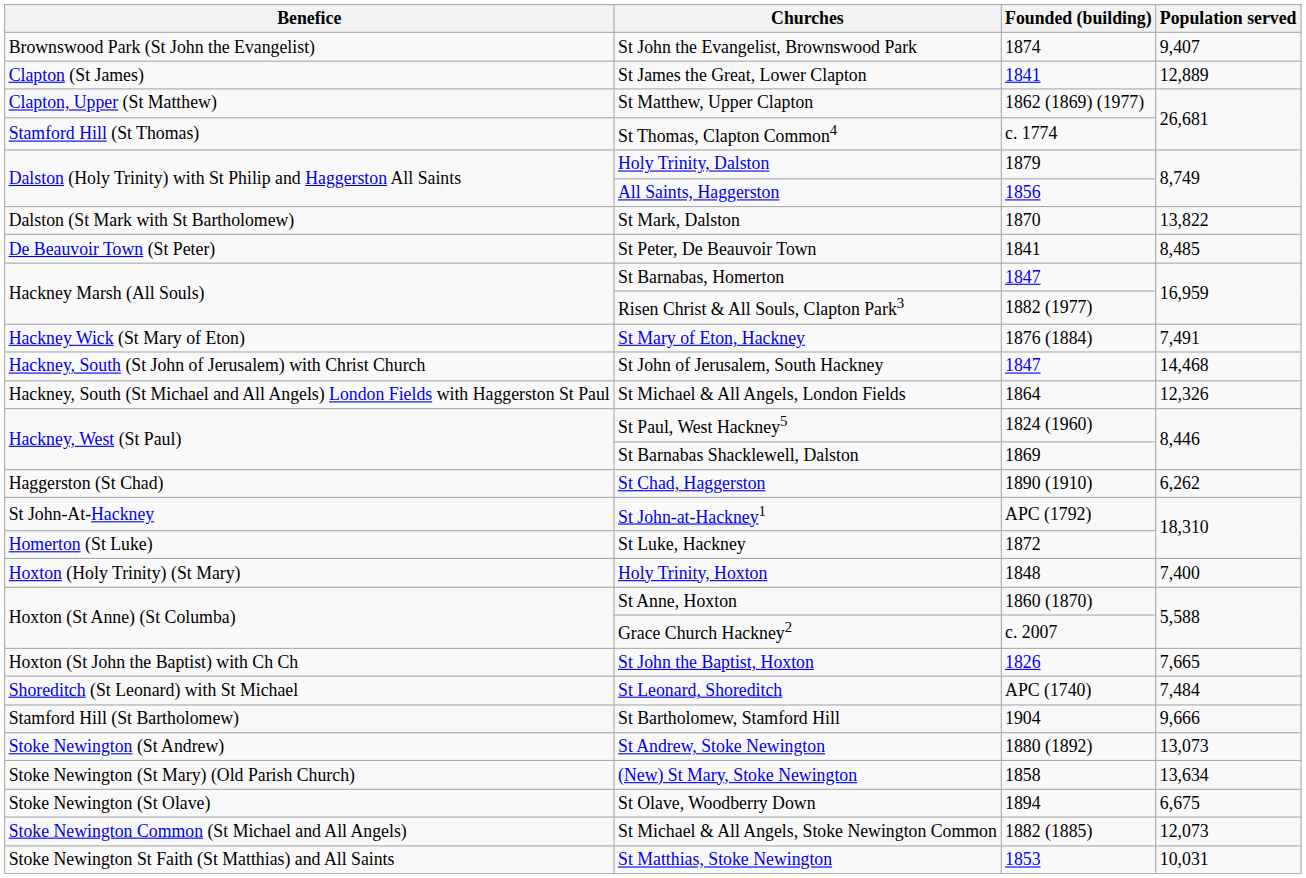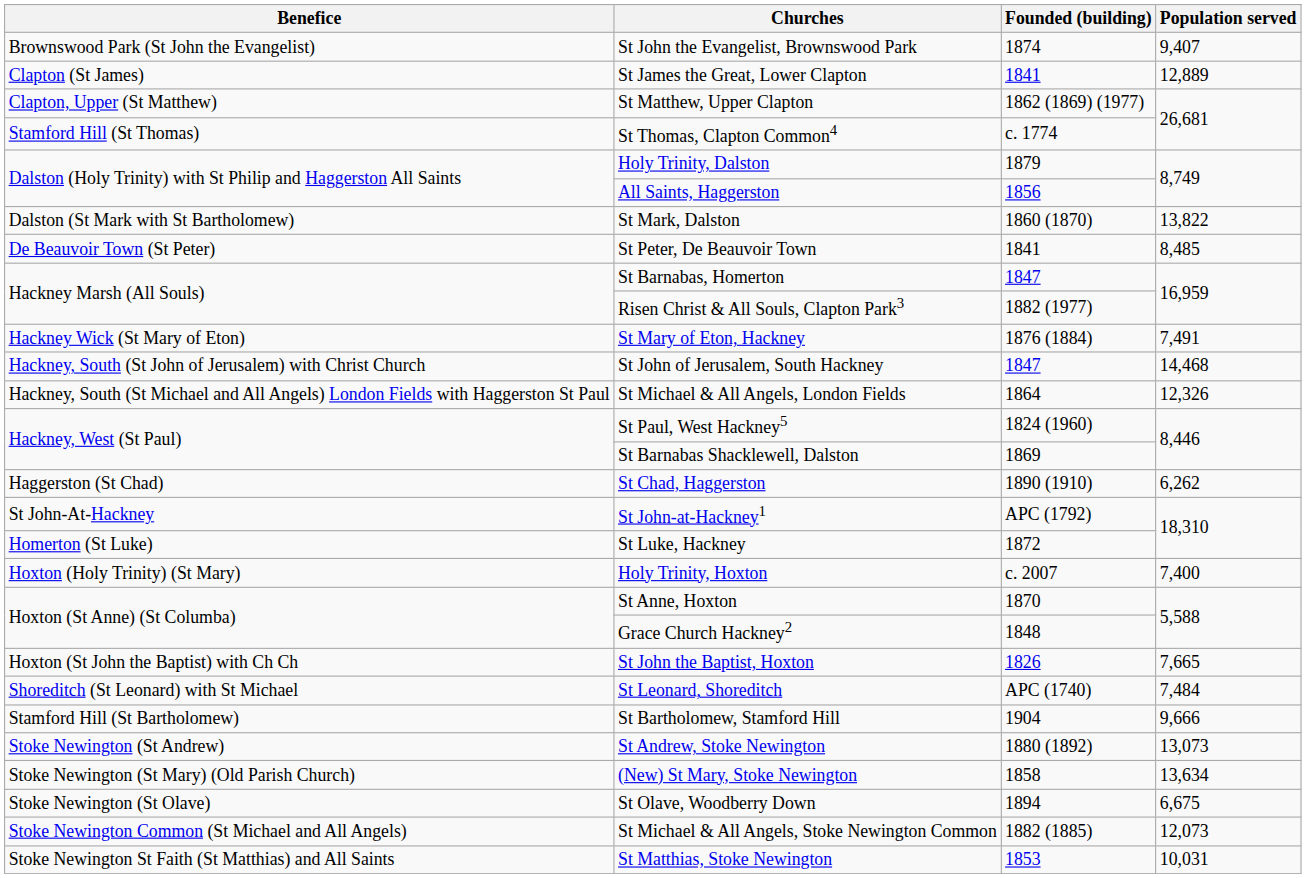 <table class="wikitable">
 <tr>
 <th>Benefice</th>
 <th>Churches</th>
 <th>Founded (building)</th>
 <th>Population served</th>
 </tr>
 <tr>
 <td>Brownswood Park (St John the Evangelist)</td>
 <td>St John the Evangelist, Brownswood Park</td>
 <td>1874</td>
 <td>9,407</td>
 </tr>
 <tr>
 <td><a href='#'>Clapton</a> (St James)</td>
 <td>St James the Great, Lower Clapton</td>
 <td><a href='#'>1841</a></td>
 <td>12,889</td>
 </tr>
 <tr>
 <td><a href='#'>Clapton, Upper</a> (St Matthew)</td>
 <td>St Matthew, Upper Clapton</td>
 <td>1862 (1869) (1977)</td>
 <td rowspan="2">26,681</td>
 </tr>
 <tr>
 <td><a href='#'>Stamford Hill</a> (St Thomas)</td>
 <td>St Thomas, Clapton Common<sup>4</sup></td>
 <td>c. 1774</td>
 </tr>
 <tr>
 <td rowspan="2"><a href='#'>Dalston</a> (Holy Trinity) with St Philip and <a href='#'>Haggerston</a> All Saints</td>
 <td><a href='#'>Holy Trinity, Dalston</a></td>
 <td>1879</td>
 <td rowspan="2">8,749</td>
 </tr>
 <tr>
 <td><a href='#'>All Saints, Haggerston</a></td>
 <td><a href='#'>1856</a></td>
 </tr>
 <tr>
 <td>Dalston (St Mark with St Bartholomew)</td>
 <td>St Mark, Dalston</td>
-<td>1870</td>
+<td>1860 (1870)</td>
 <td>13,822</td>
 </tr>
 <tr>
 <td><a href='#'>De Beauvoir Town</a> (St Peter)</td>
 <td>St Peter, De Beauvoir Town</td>
 <td>1841</td>
 <td>8,485</td>
 </tr>
 <tr>
 <td rowspan="2">Hackney Marsh (All Souls)</td>
 <td>St Barnabas, Homerton</td>
 <td><a href='#'>1847</a></td>
 <td rowspan="2">16,959</td>
 </tr>
 <tr>
 <td>Risen Christ & All Souls, Clapton Park<sup>3</sup></td>
 <td>1882 (1977)</td>
 </tr>
 <tr>
 <td><a href='#'>Hackney Wick</a> (St Mary of Eton)</td>
 <td><a href='#'>St Mary of Eton, Hackney</a></td>
 <td>1876 (1884)</td>
 <td>7,491</td>
 </tr>
 <tr>
 <td><a href='#'>Hackney, South</a> (St John of Jerusalem) with Christ Church</td>
 <td>St John of Jerusalem, South Hackney</td>
 <td><a href='#'>1847</a></td>
 <td>14,468</td>
 </tr>
 <tr>
 <td>Hackney, South (St Michael and All Angels) <a href='#'>London Fields</a> with Haggerston St Paul</td>
 <td>St Michael & All Angels, London Fields</td>
 <td>1864</td>
 <td>12,326</td>
 </tr>
 <tr>
 <td rowspan="2"><a href='#'>Hackney, West</a> (St Paul)</td>
 <td>St Paul, West Hackney<sup>5</sup></td>
 <td>1824 (1960)</td>
 <td rowspan="2">8,446</td>
 </tr>
 <tr>
 <td>St Barnabas Shacklewell, Dalston</td>
 <td>1869</td>
 </tr>
 <tr>
 <td>Haggerston (St Chad)</td>
 <td><a href='#'>St Chad, Haggerston</a></td>
 <td>1890 (1910)</td>
 <td>6,262</td>
 </tr>
 <tr>
 <td>St John-At-<a href='#'>Hackney</a></td>
 <td><a href='#'>St John-at-Hackney</a><sup>1</sup></td>
 <td>APC (1792)</td>
 <td rowspan="2">18,310</td>
 </tr>
 <tr>
 <td><a href='#'>Homerton</a> (St Luke)</td>
 <td>St Luke, Hackney</td>
 <td>1872</td>
 </tr>
 <tr>
 <td><a href='#'>Hoxton</a> (Holy Trinity) (St Mary)</td>
 <td><a href='#'>Holy Trinity, Hoxton</a></td>
-<td>1848</td>
+<td>c. 2007</td>
 <td>7,400</td>
 </tr>
 <tr>
 <td rowspan="2">Hoxton (St Anne) (St Columba)</td>
 <td>St Anne, Hoxton</td>
-<td>1860 (1870)</td>
+<td>1870</td>
 <td rowspan="2">5,588</td>
 </tr>
 <tr>
 <td>Grace Church Hackney<sup>2</sup></td>
-<td>c. 2007</td>
+<td>1848</td>
 </tr>
 <tr>
 <td>Hoxton (St John the Baptist) with Ch Ch</td>
 <td><a href='#'>St John the Baptist, Hoxton</a></td>
 <td><a href='#'>1826</a></td>
 <td>7,665</td>
 </tr>
 <tr>
 <td><a href='#'>Shoreditch</a> (St Leonard) with St Michael</td>
 <td><a href='#'>St Leonard, Shoreditch</a></td>
 <td>APC (1740)</td>
 <td>7,484</td>
 </tr>
 <tr>
 <td>Stamford Hill (St Bartholomew)</td>
 <td>St Bartholomew, Stamford Hill</td>
 <td>1904</td>
 <td>9,666</td>
 </tr>
 <tr>
 <td><a href='#'>Stoke Newington</a> (St Andrew)</td>
 <td><a href='#'>St Andrew, Stoke Newington</a></td>
 <td>1880 (1892)</td>
 <td>13,073</td>
 </tr>
 <tr>
 <td>Stoke Newington (St Mary) (Old Parish Church)</td>
 <td><a href='#'>(New) St Mary, Stoke Newington</a></td>
 <td>1858</td>
 <td>13,634</td>
 </tr>
 <tr>
 <td>Stoke Newington (St Olave)</td>
 <td>St Olave, Woodberry Down</td>
 <td>1894</td>
 <td>6,675</td>
 </tr>
 <tr>
 <td><a href='#'>Stoke Newington Common</a> (St Michael and All Angels)</td>
 <td>St Michael & All Angels, Stoke Newington Common</td>
 <td>1882 (1885)</td>
 <td>12,073</td>
 </tr>
 <tr>
 <td>Stoke Newington St Faith (St Matthias) and All Saints</td>
 <td><a href='#'>St Matthias, Stoke Newington</a></td>
 <td><a href='#'>1853</a></td>
 <td>10,031</td>
 </tr>
 </table>
